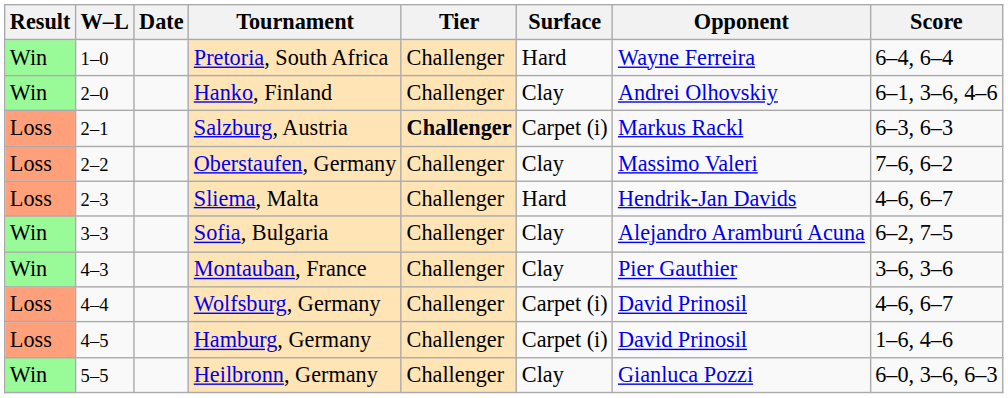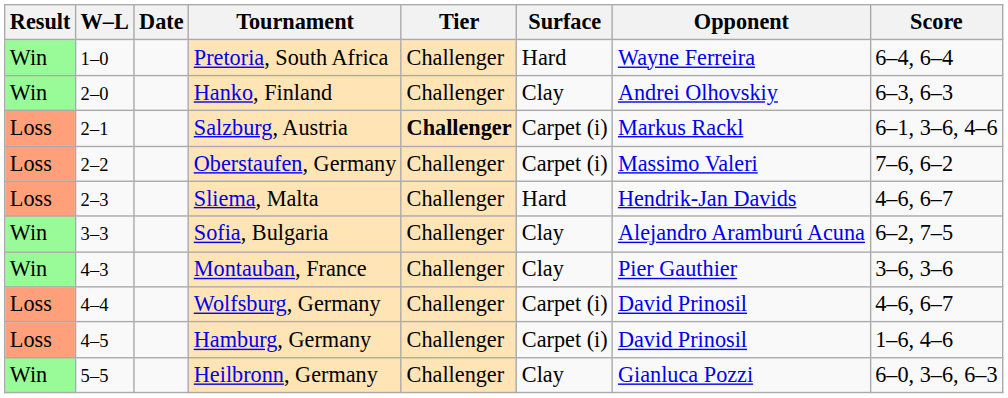 <table class="sortable wikitable">
 <tr>
 <th>Result</th>
 <th class="unsortable">W–L</th>
 <th>Date</th>
 <th>Tournament</th>
 <th>Tier</th>
 <th>Surface</th>
 <th>Opponent</th>
 <th class="unsortable">Score</th>
 </tr>
 <tr>
 <td style="background:#98fb98;">Win</td>
 <td><small>1–0</small></td>
 <td></td>
 <td style="background:moccasin;"><a href='#'>Pretoria</a>, South Africa</td>
 <td style="background:moccasin;">Challenger</td>
 <td>Hard</td>
 <td> <a href='#'>Wayne Ferreira</a></td>
 <td>6–4, 6–4</td>
 </tr>
 <tr>
 <td style="background:#98fb98;">Win</td>
 <td><small>2–0</small></td>
 <td></td>
 <td style="background:moccasin;"><a href='#'>Hanko</a>, Finland</td>
 <td style="background:moccasin;">Challenger</td>
 <td>Clay</td>
 <td> <a href='#'>Andrei Olhovskiy</a></td>
-<td>6–1, 3–6, 4–6</td>
+<td>6–3, 6–3</td>
 </tr>
 <tr>
 <td style="background:#ffa07a;">Loss</td>
 <td><small>2–1</small></td>
 <td></td>
 <td style="background:moccasin;"><a href='#'>Salzburg</a>, Austria</td>
 <td style="background:moccasin;"><strong>Challenger</strong></td>
 <td>Carpet (i)</td>
 <td> <a href='#'>Markus Rackl</a></td>
-<td>6–3, 6–3</td>
+<td>6–1, 3–6, 4–6</td>
 </tr>
 <tr>
 <td style="background:#ffa07a;">Loss</td>
 <td><small>2–2</small></td>
 <td></td>
 <td style="background:moccasin;"><a href='#'>Oberstaufen</a>, Germany</td>
 <td style="background:moccasin;">Challenger</td>
-<td>Clay</td>
+<td>Carpet (i)</td>
 <td> <a href='#'>Massimo Valeri</a></td>
 <td>7–6, 6–2</td>
 </tr>
 <tr>
 <td style="background:#ffa07a;">Loss</td>
 <td><small>2–3</small></td>
 <td></td>
 <td style="background:moccasin;"><a href='#'>Sliema</a>, Malta</td>
 <td style="background:moccasin;">Challenger</td>
 <td>Hard</td>
 <td> <a href='#'>Hendrik-Jan Davids</a></td>
 <td>4–6, 6–7</td>
 </tr>
 <tr>
 <td style="background:#98fb98;">Win</td>
 <td><small>3–3</small></td>
 <td></td>
 <td style="background:moccasin;"><a href='#'>Sofia</a>, Bulgaria</td>
 <td style="background:moccasin;">Challenger</td>
 <td>Clay</td>
 <td> <a href='#'>Alejandro Aramburú Acuna</a></td>
 <td>6–2, 7–5</td>
 </tr>
 <tr>
 <td style="background:#98fb98;">Win</td>
 <td><small>4–3</small></td>
 <td></td>
 <td style="background:moccasin;"><a href='#'>Montauban</a>, France</td>
 <td style="background:moccasin;">Challenger</td>
 <td>Clay</td>
 <td> <a href='#'>Pier Gauthier</a></td>
 <td>3–6, 3–6</td>
 </tr>
 <tr>
 <td style="background:#ffa07a;">Loss</td>
 <td><small>4–4</small></td>
 <td></td>
 <td style="background:moccasin;"><a href='#'>Wolfsburg</a>, Germany</td>
 <td style="background:moccasin;">Challenger</td>
 <td>Carpet (i)</td>
 <td> <a href='#'>David Prinosil</a></td>
 <td>4–6, 6–7</td>
 </tr>
 <tr>
 <td style="background:#ffa07a;">Loss</td>
 <td><small>4–5</small></td>
 <td></td>
 <td style="background:moccasin;"><a href='#'>Hamburg</a>, Germany</td>
 <td style="background:moccasin;">Challenger</td>
 <td>Carpet (i)</td>
 <td> <a href='#'>David Prinosil</a></td>
 <td>1–6, 4–6</td>
 </tr>
 <tr>
 <td style="background:#98fb98;">Win</td>
 <td><small>5–5</small></td>
 <td></td>
 <td style="background:moccasin;"><a href='#'>Heilbronn</a>, Germany</td>
 <td style="background:moccasin;">Challenger</td>
 <td>Clay</td>
 <td> <a href='#'>Gianluca Pozzi</a></td>
 <td>6–0, 3–6, 6–3</td>
 </tr>
 </table>
